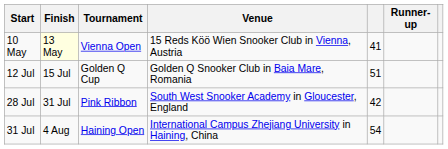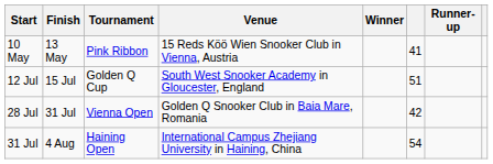 <table class="wikitable" style="font-size: 90%">
 <tr>
 <th>Start</th>
 <th>Finish</th>
 <th>Tournament</th>
 <th>Venue</th>
+<th>Winner</th>
 <th></th>
 <th>Runner-up</th>
 <th></th>
 </tr>
 <tr>
 <td>10 May</td>
-<td style="background: lightyellow;">13 May</td>
-<td><a href='#'>Vienna Open</a></td>
+<td>13 May</td>
+<td><a href='#'>Pink Ribbon</a></td>
 <td>15 Reds Köö Wien Snooker Club in <a href='#'>Vienna</a>, Austria</td>
+<td></td>
 <td style="text-align:center;">41</td>
 <td></td>
 <td></td>
 </tr>
 <tr>
 <td>12 Jul</td>
 <td>15 Jul</td>
 <td>Golden Q Cup</td>
-<td>Golden Q Snooker Club in <a href='#'>Baia Mare</a>, Romania</td>
+<td><a href='#'>South West Snooker Academy</a> in <a href='#'>Gloucester</a>, England</td>
+<td></td>
 <td style="text-align:center;">51</td>
 <td></td>
 <td></td>
 </tr>
 <tr>
 <td>28 Jul</td>
 <td>31 Jul</td>
-<td><a href='#'>Pink Ribbon</a></td>
-<td><a href='#'>South West Snooker Academy</a> in <a href='#'>Gloucester</a>, England</td>
+<td><a href='#'>Vienna Open</a></td>
+<td>Golden Q Snooker Club in <a href='#'>Baia Mare</a>, Romania</td>
+<td></td>
 <td style="text-align:center;">42</td>
 <td></td>
 <td></td>
 </tr>
 <tr>
 <td>31 Jul</td>
 <td>4 Aug</td>
 <td><a href='#'>Haining Open</a></td>
 <td><a href='#'>International Campus Zhejiang University</a> in <a href='#'>Haining</a>, China</td>
+<td></td>
 <td style="text-align:center;">54</td>
 <td></td>
 <td></td>
 </tr>
 </table>
